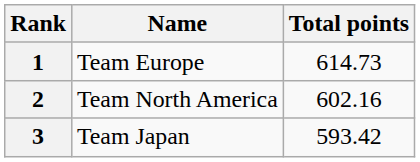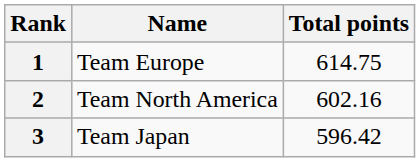 <table class="wikitable sortable">
 <tr>
 <th>Rank</th>
 <th>Name</th>
 <th>Total points</th>
 </tr>
 <tr>
 <th>1</th>
 <td>Team Europe</td>
-<td align="center">614.73</td>
+<td align="center">614.75</td>
 </tr>
 <tr>
 <th>2</th>
 <td>Team North America</td>
 <td align="center">602.16</td>
 </tr>
 <tr>
 <th>3</th>
 <td>Team Japan</td>
-<td align="center">593.42</td>
+<td align="center">596.42</td>
 </tr>
 </table>
